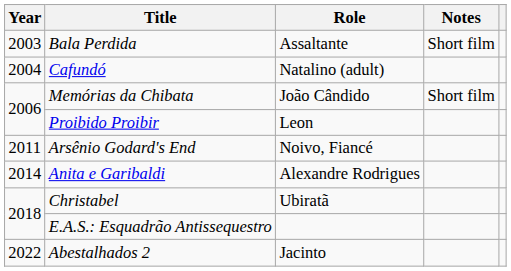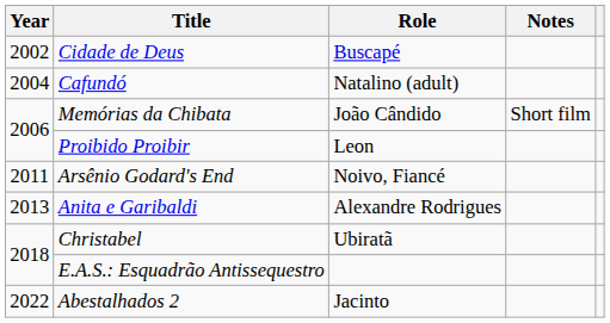 <table class="wikitable sortable">
 <tr>
 <th>Year</th>
 <th>Title</th>
 <th>Role</th>
 <th class="unsortable">Notes</th>
 <th></th>
 </tr>
 <tr>
-<td align="center">2003</td>
-<td><em>Bala Perdida</em></td>
-<td>Assaltante</td>
-<td>Short film</td>
+<td align = "center">2002</td>
+<td><em><a href='#'>Cidade de Deus</a></em></td>
+<td><a href='#'>Buscapé</a></td>
+<td></td>
 <td align = "center"></td>
 </tr>
 <tr>
 <td align = "center">2004</td>
 <td><em><a href='#'>Cafundó</a></em></td>
 <td>Natalino (adult)</td>
 <td></td>
 <td align = "center"></td>
 </tr>
 <tr>
 <td rowspan="2" align = "center">2006</td>
 <td><em>Memórias da Chibata</em></td>
 <td>João Cândido</td>
 <td>Short film</td>
 <td align = "center"></td>
 </tr>
 <tr>
 <td><em><a href='#'>Proibido Proibir</a></em></td>
 <td>Leon</td>
 <td></td>
 <td align = "center"></td>
 </tr>
 <tr>
 <td align = "center">2011</td>
 <td><em>Arsênio Godard's End</em></td>
 <td>Noivo, Fiancé</td>
 <td></td>
 <td align = "center"></td>
 </tr>
 <tr>
-<td align = "center">2014</td>
+<td align = "center">2013</td>
 <td><em><a href='#'>Anita e Garibaldi</a></em></td>
 <td>Alexandre Rodrigues</td>
 <td></td>
 <td align = "center"></td>
 </tr>
 <tr>
 <td rowspan="2" align = "center">2018</td>
 <td><em>Christabel</em></td>
 <td>Ubiratã</td>
 <td></td>
 <td align = "center"></td>
 </tr>
 <tr>
 <td><em>E.A.S.: Esquadrão Antissequestro</em></td>
 <td></td>
 <td></td>
 <td align = "center"></td>
 </tr>
 <tr>
 <td align = "center">2022</td>
 <td><em>Abestalhados 2</em></td>
 <td>Jacinto</td>
 <td></td>
 <td align = "center"></td>
 </tr>
 </table>
